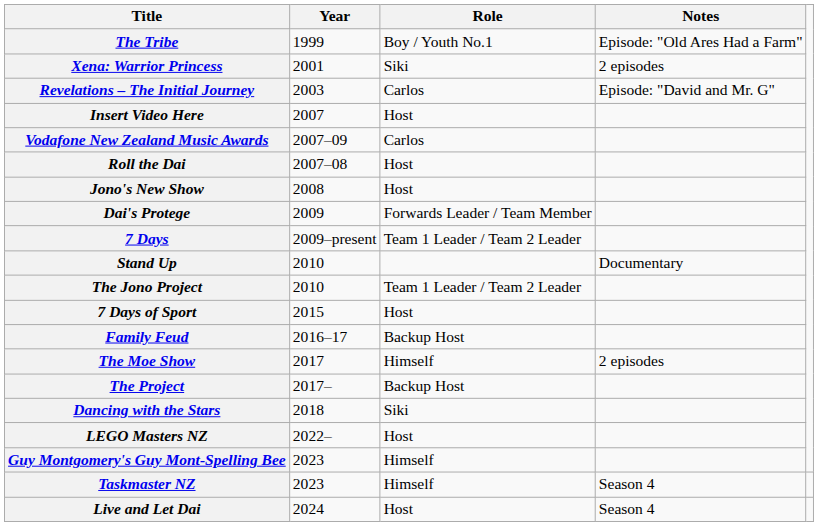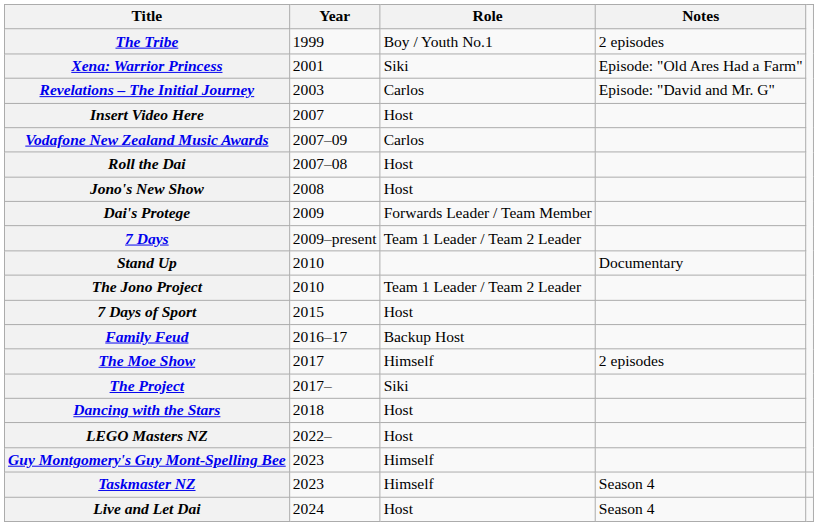 <table class="wikitable plainrowheaders sortable">
 <tr>
 <th scope="col">Title</th>
 <th scope="col">Year</th>
 <th scope="col">Role</th>
 <th scope="col" class="unsortable">Notes</th>
 </tr>
 <tr>
 <th scope="row"><em><a href='#'>The Tribe</a></em></th>
 <td>1999</td>
 <td>Boy / Youth No.1</td>
-<td>Episode: "Old Ares Had a Farm"</td>
+<td>2 episodes</td>
 </tr>
 <tr>
 <th scope="row"><em><a href='#'>Xena: Warrior Princess</a></em></th>
 <td>2001</td>
 <td>Siki</td>
-<td>2 episodes</td>
+<td>Episode: "Old Ares Had a Farm"</td>
 </tr>
 <tr>
 <th scope="row"><em><a href='#'>Revelations – The Initial Journey</a></em></th>
 <td>2003</td>
 <td>Carlos</td>
 <td>Episode: "David and Mr. G"</td>
 </tr>
 <tr>
 <th scope="row"><em>Insert Video Here</em></th>
 <td>2007</td>
 <td>Host</td>
 <td></td>
 </tr>
 <tr>
 <th scope="row"><em><a href='#'>Vodafone New Zealand Music Awards</a></em></th>
 <td>2007–09</td>
 <td>Carlos</td>
 <td></td>
 </tr>
 <tr>
 <th scope="row"><em>Roll the Dai</em></th>
 <td>2007–08</td>
 <td>Host</td>
 <td></td>
 </tr>
 <tr>
 <th scope="row"><em>Jono's New Show</em></th>
 <td>2008</td>
 <td>Host</td>
 <td></td>
 </tr>
 <tr>
 <th scope="row"><em>Dai's Protege</em></th>
 <td>2009</td>
 <td>Forwards Leader / Team Member</td>
 <td></td>
 </tr>
 <tr>
 <th scope="row"><em><a href='#'>7 Days</a></em></th>
 <td>2009–present</td>
 <td>Team 1 Leader / Team 2 Leader</td>
 <td></td>
 </tr>
 <tr>
 <th scope="row"><em>Stand Up</em></th>
 <td>2010</td>
 <td></td>
 <td>Documentary</td>
 </tr>
 <tr>
 <th scope="row"><em>The Jono Project</em></th>
 <td>2010</td>
 <td>Team 1 Leader / Team 2 Leader</td>
 <td></td>
 </tr>
 <tr>
 <th scope="row"><em>7 Days of Sport</em></th>
 <td>2015</td>
 <td>Host</td>
 <td></td>
 </tr>
 <tr>
 <th scope="row"><em><a href='#'>Family Feud</a></em></th>
 <td>2016–17</td>
 <td>Backup Host</td>
 <td></td>
 </tr>
 <tr>
 <th scope="row"><em><a href='#'>The Moe Show</a></em></th>
 <td>2017</td>
 <td>Himself</td>
 <td>2 episodes</td>
 </tr>
 <tr>
 <th scope="row"><em><a href='#'>The Project</a></em></th>
 <td>2017–</td>
-<td>Backup Host</td>
+<td>Siki</td>
 <td></td>
 </tr>
 <tr>
 <th scope="row"><em><a href='#'>Dancing with the Stars</a></em></th>
 <td>2018</td>
-<td>Siki</td>
+<td>Host</td>
 <td></td>
 </tr>
 <tr>
 <th scope="row"><em>LEGO Masters NZ</em></th>
 <td>2022–</td>
 <td>Host</td>
 <td></td>
 </tr>
 <tr>
 <th scope="row"><em><a href='#'>Guy Montgomery's Guy Mont-Spelling Bee</a></em></th>
 <td>2023</td>
 <td>Himself</td>
 <td></td>
 </tr>
 <tr>
 <th scope="row"><em><a href='#'>Taskmaster NZ</a></em></th>
 <td>2023</td>
 <td>Himself</td>
 <td>Season 4</td>
 <td></td>
 </tr>
 <tr>
 <th scope="row"><em>Live and Let Dai</em></th>
 <td>2024</td>
 <td>Host</td>
 <td>Season 4</td>
 </tr>
 </table>
